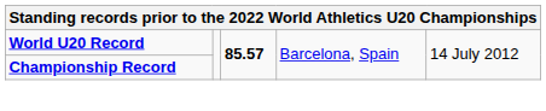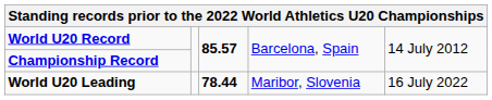 <table class="wikitable">
 <tr>
 <th colspan="5">Standing records prior to the 2022 World Athletics U20 Championships</th>
 </tr>
 <tr>
 <td><strong><a href='#'>World U20 Record</a></strong></td>
 <td rowspan=2></td>
 <td rowspan=2><strong>85.57</strong></td>
 <td rowspan=2><a href='#'>Barcelona</a>, <a href='#'>Spain</a></td>
 <td rowspan=2>14 July 2012</td>
 </tr>
 <tr>
 <td><strong><a href='#'>Championship Record</a></strong></td>
 </tr>
+<tr>
+<td><strong>World U20 Leading</strong></td>
+<td></td>
+<td><strong>78.44</strong></td>
+<td><a href='#'>Maribor</a>, <a href='#'>Slovenia</a></td>
+<td>16 July 2022</td>
+</tr>
 </table>
